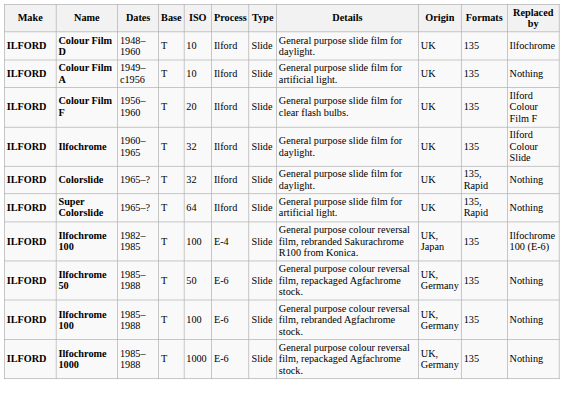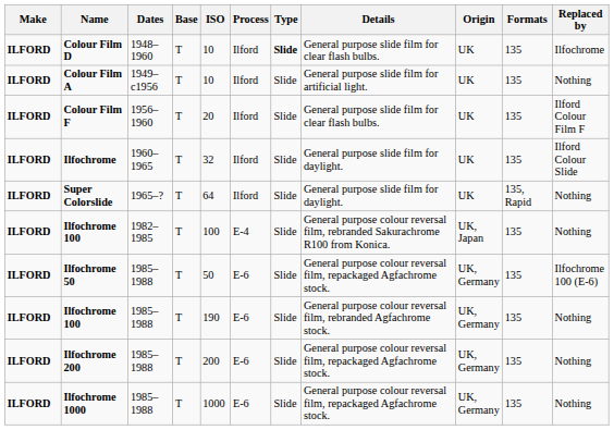 <table class="wikitable">
 <tr>
 <th scope="col" style="width: 100px;">Make</th>
 <th scope="col" style="width: 120px;">Name</th>
 <th scope="col" style="width: 80px;">Dates</th>
 <th scope="col" style="width: 30px;">Base</th>
 <th scope="col" style="width: 45px;">ISO</th>
 <th scope="col" style="width: 40px;">Process</th>
 <th scope="col" style="width: 40px;">Type</th>
 <th scope="col" style="width: 500px;">Details</th>
 <th scope="col" style="width: 60px;">Origin</th>
 <th scope="col" style="width: 80px;">Formats</th>
 <th scope="col" style="width: 80px;">Replaced by</th>
 </tr>
 <tr>
 <td><strong>ILFORD</strong></td>
 <td><strong>Colour Film D</strong></td>
 <td>1948–1960</td>
 <td>T</td>
 <td>10</td>
 <td>Ilford</td>
-<td>Slide</td>
-<td>General purpose slide film for daylight.</td>
+<td><strong>Slide</strong></td>
+<td>General purpose slide film for clear flash bulbs.</td>
 <td>UK</td>
 <td>135</td>
 <td>Ilfochrome</td>
 </tr>
 <tr>
 <td><strong>ILFORD</strong></td>
 <td><strong>Colour Film A</strong></td>
 <td>1949–c1956</td>
 <td>T</td>
 <td>10</td>
 <td>Ilford</td>
 <td>Slide</td>
 <td>General purpose slide film for artificial light.</td>
 <td>UK</td>
 <td>135</td>
 <td>Nothing</td>
 </tr>
 <tr>
 <td><strong>ILFORD</strong></td>
 <td><strong>Colour Film F</strong></td>
 <td>1956–1960</td>
 <td>T</td>
 <td>20</td>
 <td>Ilford</td>
 <td>Slide</td>
 <td>General purpose slide film for clear flash bulbs.</td>
 <td>UK</td>
 <td>135</td>
 <td>Ilford Colour Film F</td>
 </tr>
 <tr>
 <td><strong>ILFORD</strong></td>
 <td><strong>Ilfochrome</strong></td>
 <td>1960–1965</td>
 <td>T</td>
 <td>32</td>
 <td>Ilford</td>
 <td>Slide</td>
 <td>General purpose slide film for daylight.</td>
 <td>UK</td>
 <td>135</td>
 <td>Ilford Colour Slide</td>
 </tr>
 <tr>
 <td><strong>ILFORD</strong></td>
-<td><strong>Colorslide</strong></td>
-<td>1965–?</td>
-<td>T</td>
-<td>32</td>
-<td>Ilford</td>
-<td>Slide</td>
-<td>General purpose slide film for daylight.</td>
-<td>UK</td>
-<td>135, Rapid</td>
-<td>Nothing</td>
-</tr>
-<tr>
-<td><strong>ILFORD</strong></td>
 <td><strong>Super Colorslide</strong></td>
 <td>1965–?</td>
 <td>T</td>
 <td>64</td>
 <td>Ilford</td>
 <td>Slide</td>
-<td>General purpose slide film for artificial light.</td>
+<td>General purpose slide film for daylight.</td>
 <td>UK</td>
 <td>135, Rapid</td>
 <td>Nothing</td>
 </tr>
 <tr>
 <td><strong>ILFORD</strong></td>
 <td><strong>Ilfochrome 100</strong></td>
 <td>1982–1985</td>
 <td>T</td>
 <td>100</td>
 <td>E-4</td>
 <td>Slide</td>
 <td>General purpose colour reversal film, rebranded Sakurachrome R100 from Konica.</td>
 <td>UK, Japan</td>
 <td>135</td>
-<td>Ilfochrome 100 (E-6)</td>
+<td>Nothing</td>
 </tr>
 <tr>
 <td><strong>ILFORD</strong></td>
 <td><strong>Ilfochrome 50</strong></td>
 <td>1985–1988</td>
 <td>T</td>
 <td>50</td>
 <td>E-6</td>
 <td>Slide</td>
 <td>General purpose colour reversal film, repackaged Agfachrome stock.</td>
 <td>UK, Germany</td>
 <td>135</td>
-<td>Nothing</td>
+<td>Ilfochrome 100 (E-6)</td>
 </tr>
 <tr>
 <td><strong>ILFORD</strong></td>
 <td><strong>Ilfochrome 100</strong></td>
 <td>1985–1988</td>
 <td>T</td>
-<td>100</td>
+<td>190</td>
 <td>E-6</td>
 <td>Slide</td>
 <td>General purpose colour reversal film, rebranded Agfachrome stock.</td>
+<td>UK, Germany</td>
+<td>135</td>
+<td>Nothing</td>
+</tr>
+<tr>
+<td><strong>ILFORD</strong></td>
+<td><strong>Ilfochrome 200</strong></td>
+<td>1985–1988</td>
+<td>T</td>
+<td>200</td>
+<td>E-6</td>
+<td>Slide</td>
+<td>General purpose colour reversal film, repackaged Agfachrome stock.</td>
 <td>UK, Germany</td>
 <td>135</td>
 <td>Nothing</td>
 </tr>
 <tr>
 <td><strong>ILFORD</strong></td>
 <td><strong>Ilfochrome 1000</strong></td>
 <td>1985–1988</td>
 <td>T</td>
 <td>1000</td>
 <td>E-6</td>
 <td>Slide</td>
 <td>General purpose colour reversal film, repackaged Agfachrome stock.</td>
 <td>UK, Germany</td>
 <td>135</td>
 <td>Nothing</td>
 </tr>
 </table>
